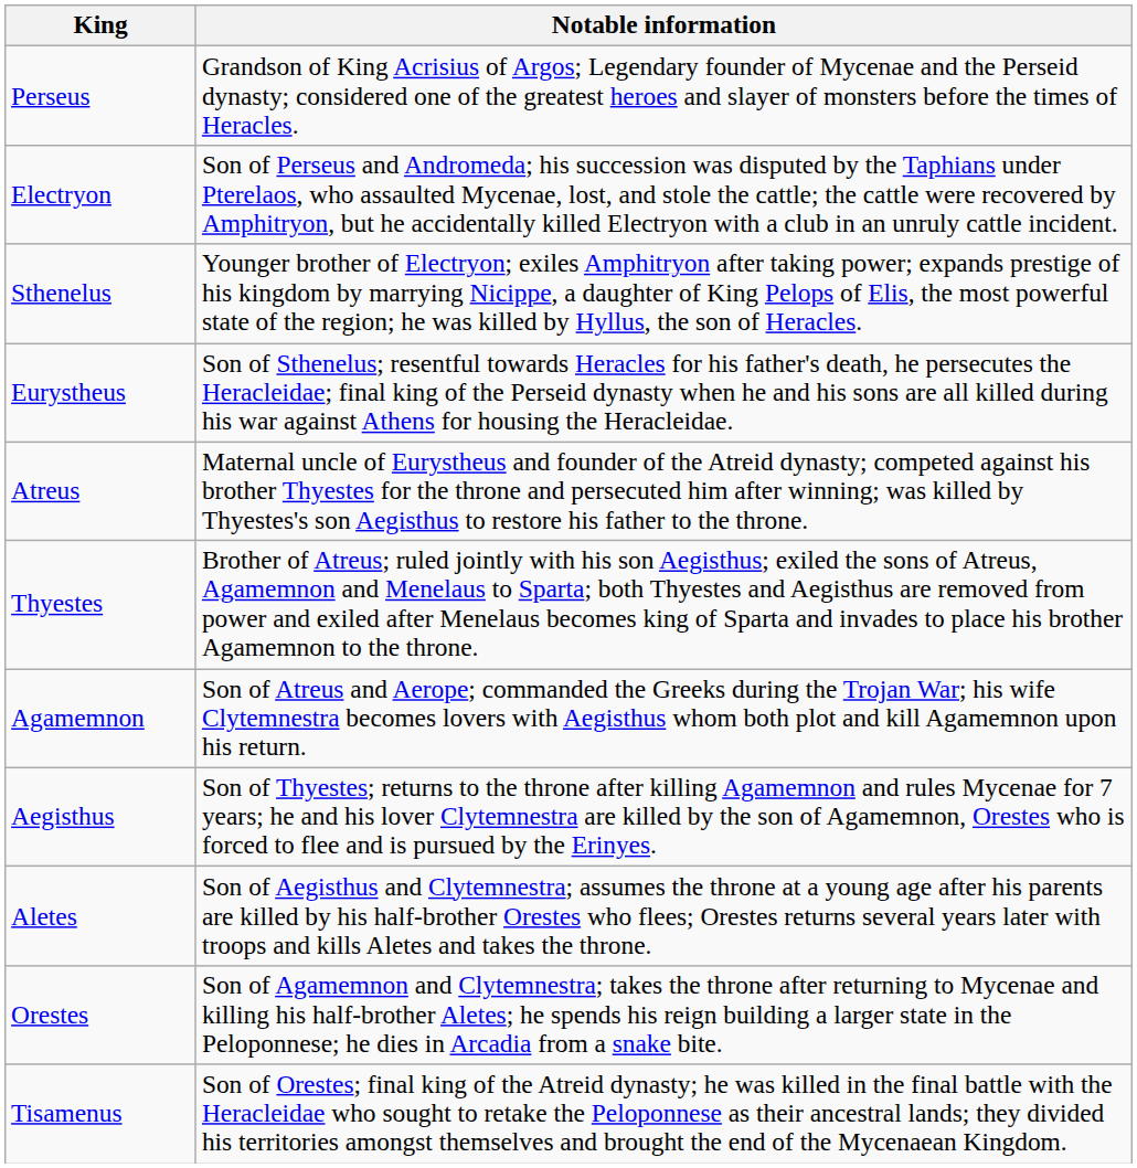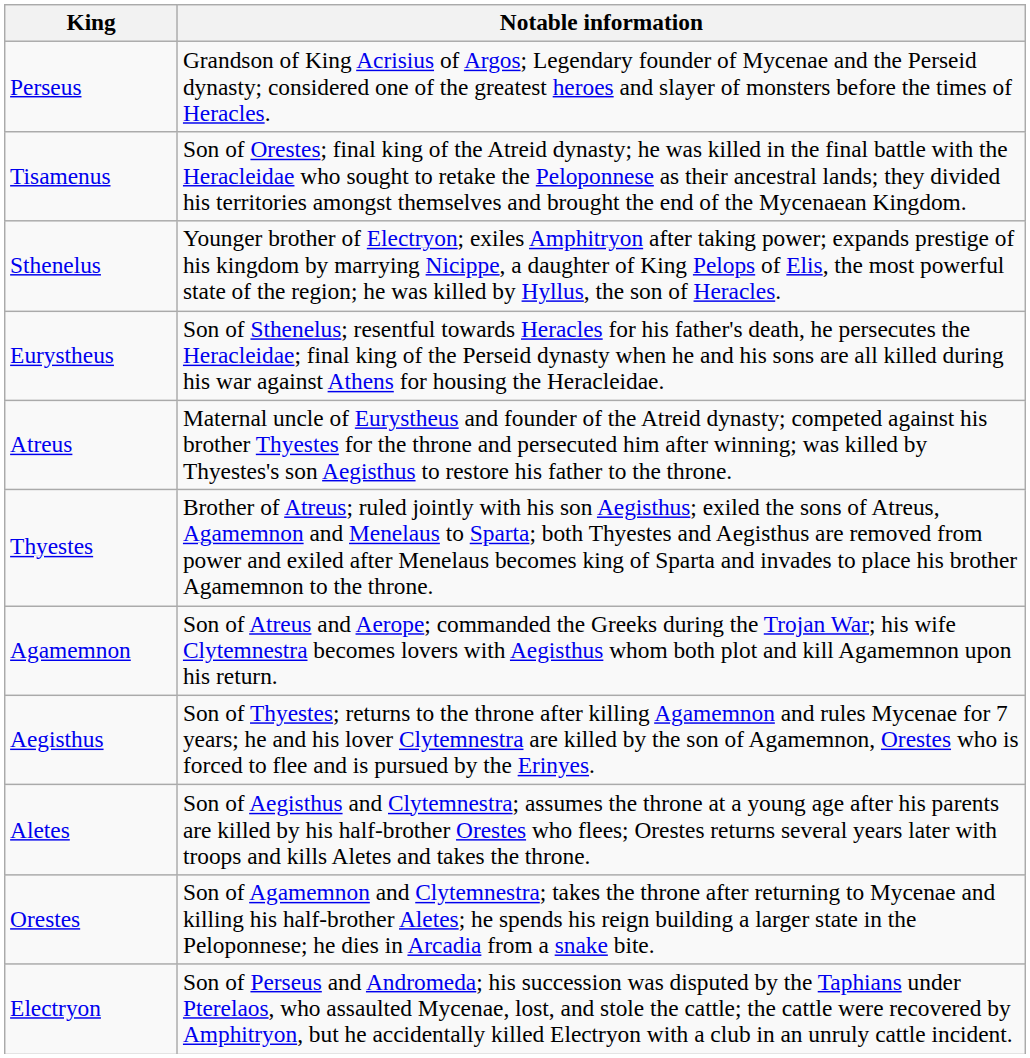 <table style="margin-left:auto; margin-right:auto;" border="0" width=700px class="wikitable sortable">
 <tr>
 <th>King</th>
 <th>Notable information</th>
 </tr>
 <tr>
 <td width=111px><a href='#'>Perseus</a></td>
 <td>Grandson of King <a href='#'>Acrisius</a> of <a href='#'>Argos</a>; Legendary founder of Mycenae and the Perseid dynasty; considered one of the greatest <a href='#'>heroes</a> and slayer of monsters before the times of <a href='#'>Heracles</a>.</td>
 </tr>
 <tr>
-<td><a href='#'>Electryon</a></td>
-<td>Son of <a href='#'>Perseus</a> and <a href='#'>Andromeda</a>; his succession was disputed by the <a href='#'>Taphians</a> under <a href='#'>Pterelaos</a>, who assaulted Mycenae, lost, and stole the cattle; the cattle were recovered by <a href='#'>Amphitryon</a>, but he accidentally killed Electryon with a club in an unruly cattle incident.</td>
+<td><a href='#'>Tisamenus</a></td>
+<td>Son of <a href='#'>Orestes</a>; final king of the Atreid dynasty; he was killed in the final battle with the <a href='#'>Heracleidae</a> who sought to retake the <a href='#'>Peloponnese</a> as their ancestral lands; they divided his territories amongst themselves and brought the end of the Mycenaean Kingdom.</td>
 </tr>
 <tr>
 <td><a href='#'>Sthenelus</a></td>
 <td>Younger brother of <a href='#'>Electryon</a>; exiles <a href='#'>Amphitryon</a> after taking power; expands prestige of his kingdom by marrying <a href='#'>Nicippe</a>, a daughter of King <a href='#'>Pelops</a> of <a href='#'>Elis</a>, the most powerful state of the region; he was killed by <a href='#'>Hyllus</a>, the son of <a href='#'>Heracles</a>.</td>
 </tr>
 <tr>
 <td><a href='#'>Eurystheus</a></td>
 <td>Son of <a href='#'>Sthenelus</a>; resentful towards <a href='#'>Heracles</a> for his father's death, he persecutes the <a href='#'>Heracleidae</a>; final king of the Perseid dynasty when he and his sons are all killed during his war against <a href='#'>Athens</a> for housing the Heracleidae.</td>
 </tr>
 <tr>
 <td><a href='#'>Atreus</a></td>
 <td>Maternal uncle of <a href='#'>Eurystheus</a> and founder of the Atreid dynasty; competed against his brother <a href='#'>Thyestes</a> for the throne and persecuted him after winning; was killed by Thyestes's son <a href='#'>Aegisthus</a> to restore his father to the throne.</td>
 </tr>
 <tr>
 <td><a href='#'>Thyestes</a></td>
 <td>Brother of <a href='#'>Atreus</a>; ruled jointly with his son <a href='#'>Aegisthus</a>; exiled the sons of Atreus, <a href='#'>Agamemnon</a> and <a href='#'>Menelaus</a> to <a href='#'>Sparta</a>; both Thyestes and Aegisthus are removed from power and exiled after Menelaus becomes king of Sparta and invades to place his brother Agamemnon to the throne.</td>
 </tr>
 <tr>
 <td><a href='#'>Agamemnon</a></td>
 <td>Son of <a href='#'>Atreus</a> and <a href='#'>Aerope</a>; commanded the Greeks during the <a href='#'>Trojan War</a>; his wife <a href='#'>Clytemnestra</a> becomes lovers with <a href='#'>Aegisthus</a> whom both plot and kill Agamemnon upon his return.</td>
 </tr>
 <tr>
 <td><a href='#'>Aegisthus</a></td>
 <td>Son of <a href='#'>Thyestes</a>; returns to the throne after killing <a href='#'>Agamemnon</a> and rules Mycenae for 7 years; he and his lover <a href='#'>Clytemnestra</a> are killed by the son of Agamemnon, <a href='#'>Orestes</a> who is forced to flee and is pursued by the <a href='#'>Erinyes</a>.</td>
 </tr>
 <tr>
 <td><a href='#'>Aletes</a></td>
 <td>Son of <a href='#'>Aegisthus</a> and <a href='#'>Clytemnestra</a>; assumes the throne at a young age after his parents are killed by his half-brother <a href='#'>Orestes</a> who flees; Orestes returns several years later with troops and kills Aletes and takes the throne.</td>
 </tr>
 <tr>
 <td><a href='#'>Orestes</a></td>
 <td>Son of <a href='#'>Agamemnon</a> and <a href='#'>Clytemnestra</a>; takes the throne after returning to Mycenae and killing his half-brother <a href='#'>Aletes</a>; he spends his reign building a larger state in the Peloponnese; he dies in <a href='#'>Arcadia</a> from a <a href='#'>snake</a> bite.</td>
 </tr>
 <tr>
-<td><a href='#'>Tisamenus</a></td>
-<td>Son of <a href='#'>Orestes</a>; final king of the Atreid dynasty; he was killed in the final battle with the <a href='#'>Heracleidae</a> who sought to retake the <a href='#'>Peloponnese</a> as their ancestral lands; they divided his territories amongst themselves and brought the end of the Mycenaean Kingdom.</td>
+<td><a href='#'>Electryon</a></td>
+<td>Son of <a href='#'>Perseus</a> and <a href='#'>Andromeda</a>; his succession was disputed by the <a href='#'>Taphians</a> under <a href='#'>Pterelaos</a>, who assaulted Mycenae, lost, and stole the cattle; the cattle were recovered by <a href='#'>Amphitryon</a>, but he accidentally killed Electryon with a club in an unruly cattle incident.</td>
 </tr>
 </table>
